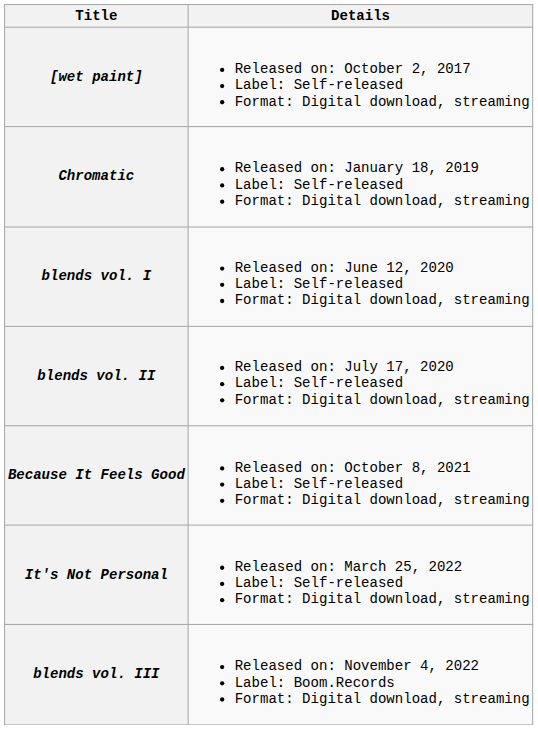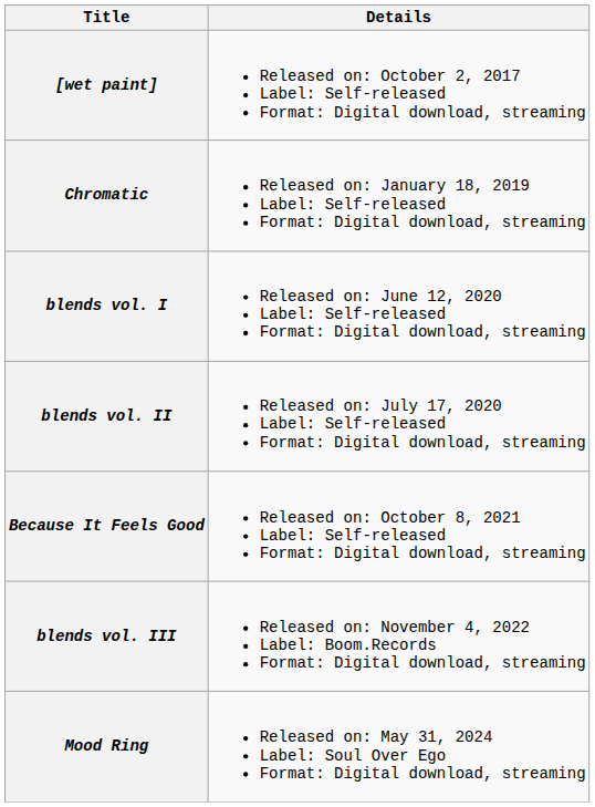 <table class="wikitable plainrowheaders" border="1">
 <tr>
 <th scope="col">Title</th>
 <th scope="col">Details</th>
 </tr>
 <tr>
 <th scope="row"><em>[wet paint]</em></th>
 <td><br><ul><li>Released on: October 2, 2017</li><li>Label: Self-released</li><li>Format: Digital download, streaming</li></ul></td>
 </tr>
 <tr>
 <th scope="row"><em>Chromatic</em></th>
 <td><br><ul><li>Released on: January 18, 2019</li><li>Label: Self-released</li><li>Format: Digital download, streaming</li></ul></td>
 </tr>
 <tr>
 <th scope="row"><em>blends vol. I</em></th>
 <td><br><ul><li>Released on: June 12, 2020</li><li>Label: Self-released</li><li>Format: Digital download, streaming</li></ul></td>
 </tr>
 <tr>
 <th scope="row"><em>blends vol. II</em></th>
 <td><br><ul><li>Released on: July 17, 2020</li><li>Label: Self-released</li><li>Format: Digital download, streaming</li></ul></td>
 </tr>
 <tr>
 <th scope="row"><em>Because It Feels Good</em></th>
 <td><br><ul><li>Released on: October 8, 2021</li><li>Label: Self-released</li><li>Format: Digital download, streaming</li></ul></td>
 </tr>
 <tr>
-<th scope="row"><em>It's Not Personal</em></th>
-<td><br><ul><li>Released on: March 25, 2022</li><li>Label: Self-released</li><li>Format: Digital download, streaming</li></ul></td>
-</tr>
-<tr>
 <th scope="row"><em>blends vol. III</em></th>
 <td><br><ul><li>Released on: November 4, 2022</li><li>Label: Boom.Records</li><li>Format: Digital download, streaming</li></ul></td>
 </tr>
+<tr>
+<th scope="row"><em>Mood Ring</em></th>
+<td><br><ul><li>Released on: May 31, 2024</li><li>Label: Soul Over Ego</li><li>Format: Digital download, streaming</li></ul></td>
+</tr>
 </table>
